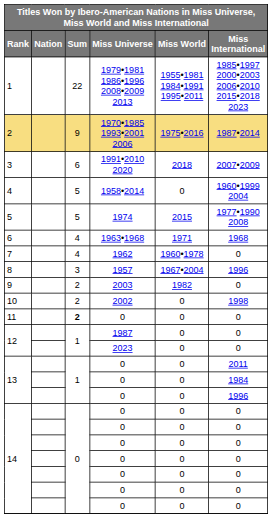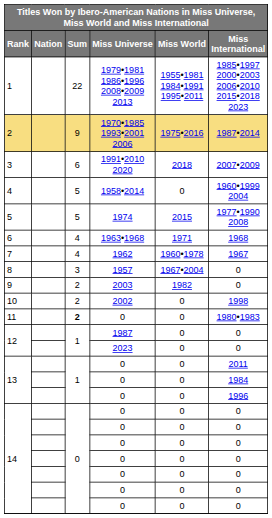 <table class="sortable wiki table" border="3" cellpadding="3" cellspacing="0" style="margin: 0 1em 0 0; background: white; border: 1px #000000 solid; border-collapse: collapse; font-size: 75%;">
 <tr>
 <th style="background-color:#787878;color:#FFFFFF;"  colspan=7>Titles Won by Ibero-American Nations in Miss Universe, <br> Miss World and Miss International</th>
 </tr>
 <tr>
 <th style="background-color:#787878;color:#FFFFFF;">Rank</th>
 <th style="background-color:#787878;color:#FFFFFF;">Nation</th>
 <th style="background-color:#787878;color:#FFFFFF;">Sum</th>
 <th style="background-color:#787878;color:#FFFFFF;">Miss Universe</th>
 <th style="background-color:#787878;color:#FFFFFF;">Miss World</th>
 <th style="background-color:#787878;color:#FFFFFF;">Miss<br>International</th>
 </tr>
 <tr>
 <td>1</td>
 <td></td>
 <td style="text-align:center;">22</td>
 <td style="text-align:center;"><a href='#'>1979</a>•<a href='#'>1981</a><br><a href='#'>1986</a>•<a href='#'>1996</a><br><a href='#'>2008</a>•<a href='#'>2009</a><br><a href='#'>2013</a></td>
 <td style="text-align:center;"><a href='#'>1955</a>•<a href='#'>1981</a><br><a href='#'>1984</a>•<a href='#'>1991</a><br><a href='#'>1995</a>•<a href='#'>2011</a></td>
 <td style="text-align:center;"><a href='#'>1985</a>•<a href='#'>1997</a><br><a href='#'>2000</a>•<a href='#'>2003</a><br><a href='#'>2006</a>•<a href='#'>2010</a><br><a href='#'>2015</a>•<a href='#'>2018</a><br><a href='#'>2023</a></td>
 </tr>
 <tr>
 <td bgcolor="#F8DE81">2</td>
 <td bgcolor="#F8DE81"></td>
 <td bgcolor="#F8DE81" align="center">9</td>
 <td bgcolor="#F8DE81" align="center"><a href='#'>1970</a>•<a href='#'>1985</a><br><a href='#'>1993</a>•<a href='#'>2001</a><br><a href='#'>2006</a></td>
 <td bgcolor="#F8DE81" align="center"><a href='#'>1975</a>•<a href='#'>2016</a></td>
 <td bgcolor="#F8DE81" align="center"><a href='#'>1987</a>•<a href='#'>2014</a></td>
 </tr>
 <tr>
 <td>3</td>
 <td></td>
 <td style="text-align:center;">6</td>
 <td style="text-align:center;"><a href='#'>1991</a>•<a href='#'>2010</a><br><a href='#'>2020</a></td>
 <td style="text-align:center;"><a href='#'>2018</a></td>
 <td style="text-align:center;"><a href='#'>2007</a>•<a href='#'>2009</a></td>
 </tr>
 <tr>
 <td>4</td>
 <td></td>
 <td style="text-align:center;">5</td>
 <td style="text-align:center;"><a href='#'>1958</a>•<a href='#'>2014</a></td>
 <td style="text-align:center;">0</td>
 <td style="text-align:center;"><a href='#'>1960</a>•<a href='#'>1999</a><br><a href='#'>2004</a></td>
 </tr>
 <tr>
 <td>5</td>
 <td></td>
 <td style="text-align:center;">5</td>
 <td style="text-align:center;"><a href='#'>1974</a></td>
 <td style="text-align:center;"><a href='#'>2015</a></td>
 <td style="text-align:center;"><a href='#'>1977</a>•<a href='#'>1990</a><br><a href='#'>2008</a></td>
 </tr>
 <tr>
 <td>6</td>
 <td></td>
 <td style="text-align:center;">4</td>
 <td style="text-align:center;"><a href='#'>1963</a>•<a href='#'>1968</a></td>
 <td style="text-align:center;"><a href='#'>1971</a></td>
 <td style="text-align:center;"><a href='#'>1968</a></td>
 </tr>
 <tr>
 <td>7</td>
 <td></td>
 <td style="text-align:center;">4</td>
 <td style="text-align:center;"><a href='#'>1962</a></td>
 <td style="text-align:center;"><a href='#'>1960</a>•<a href='#'>1978</a></td>
-<td style="text-align:center;">0</td>
+<td style="text-align:center;"><a href='#'>1967</a></td>
 </tr>
 <tr>
 <td>8</td>
 <td></td>
 <td style="text-align:center;">3</td>
 <td style="text-align:center;"><a href='#'>1957</a></td>
 <td style="text-align:center;"><a href='#'>1967</a>•<a href='#'>2004</a></td>
-<td style="text-align:center;"><a href='#'>1996</a></td>
+<td style="text-align:center;">0</td>
 </tr>
 <tr>
 <td>9</td>
 <td></td>
 <td style="text-align:center;">2</td>
 <td style="text-align:center;"><a href='#'>2003</a></td>
 <td style="text-align:center;"><a href='#'>1982</a></td>
 <td style="text-align:center;">0</td>
 </tr>
 <tr>
 <td>10</td>
 <td></td>
 <td style="text-align:center;">2</td>
 <td style="text-align:center;"><a href='#'>2002</a></td>
 <td style="text-align:center;">0</td>
 <td style="text-align:center;"><a href='#'>1998</a></td>
 </tr>
 <tr>
 <td>11</td>
 <td></td>
 <td style="text-align:center;"><strong>2</strong></td>
 <td style="text-align:center;">0</td>
 <td style="text-align:center;">0</td>
-<td style="text-align:center;">0</td>
+<td style="text-align:center;"><a href='#'>1980</a>•<a href='#'>1983</a></td>
 </tr>
 <tr>
 <td rowspan=2>12</td>
 <td></td>
 <td rowspan=2 style="text-align:center;">1</td>
 <td style="text-align:center;"><a href='#'>1987</a></td>
 <td style="text-align:center;">0</td>
 <td style="text-align:center;">0</td>
 </tr>
 <tr>
 <td></td>
 <td style="text-align:center;"><a href='#'>2023</a></td>
 <td style="text-align:center;">0</td>
 <td style="text-align:center;">0</td>
 </tr>
 <tr>
 <td rowspan=3>13</td>
 <td></td>
 <td rowspan=3 style="text-align:center;">1</td>
 <td style="text-align:center;">0</td>
 <td style="text-align:center;">0</td>
 <td style="text-align:center;"><a href='#'>2011</a></td>
 </tr>
 <tr>
 <td></td>
 <td style="text-align:center;">0</td>
 <td style="text-align:center;">0</td>
 <td style="text-align:center;"><a href='#'>1984</a></td>
 </tr>
 <tr>
 <td></td>
 <td style="text-align:center;">0</td>
 <td style="text-align:center;">0</td>
 <td style="text-align:center;"><a href='#'>1996</a></td>
 </tr>
 <tr>
 <td rowspan=7>14</td>
 <td></td>
 <td rowspan=7 style="text-align:center;">0</td>
 <td style="text-align:center;">0</td>
 <td style="text-align:center;">0</td>
 <td style="text-align:center;">0</td>
 </tr>
 <tr>
 <td></td>
 <td style="text-align:center;">0</td>
 <td style="text-align:center;">0</td>
 <td style="text-align:center;">0</td>
 </tr>
 <tr>
 <td></td>
 <td style="text-align:center;">0</td>
 <td style="text-align:center;">0</td>
 <td style="text-align:center;">0</td>
 </tr>
 <tr>
 <td></td>
 <td style="text-align:center;">0</td>
 <td style="text-align:center;">0</td>
 <td style="text-align:center;">0</td>
 </tr>
 <tr>
 <td></td>
 <td style="text-align:center;">0</td>
 <td style="text-align:center;">0</td>
 <td style="text-align:center;">0</td>
 </tr>
 <tr>
 <td></td>
 <td style="text-align:center;">0</td>
 <td style="text-align:center;">0</td>
 <td style="text-align:center;">0</td>
 </tr>
 <tr>
 <td></td>
 <td style="text-align:center;">0</td>
 <td style="text-align:center;">0</td>
 <td style="text-align:center;">0</td>
 </tr>
 <tr>
 </tr>
 </table>
